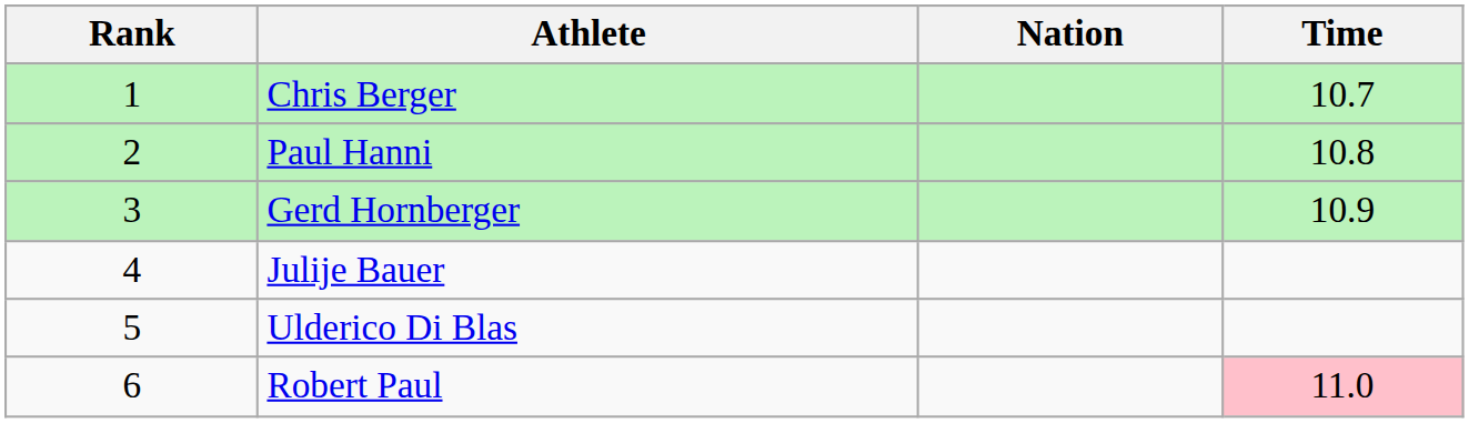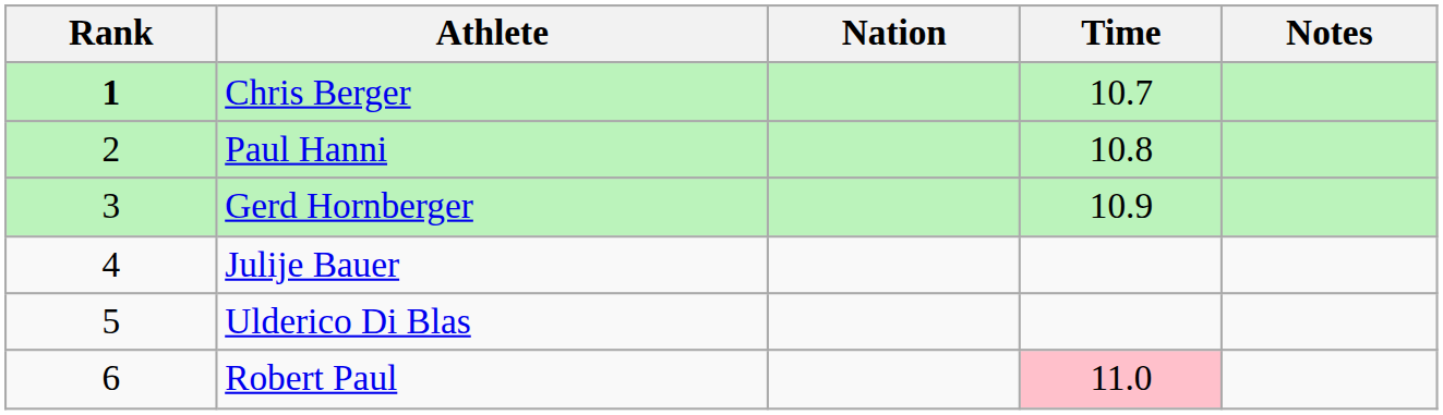 <table class="wikitable sortable" style="text-align:center;width: 50%">
 <tr>
 <th scope="col">Rank</th>
 <th scope="col">Athlete</th>
 <th scope="col">Nation</th>
 <th scope="col">Time</th>
+<th scope="col">Notes</th>
 </tr>
 <tr bgcolor=bbf3bb>
-<td>1</td>
+<td><strong>1</strong></td>
 <td align=left><a href='#'>Chris Berger</a></td>
 <td align=left></td>
 <td>10.7</td>
+<td></td>
 </tr>
 <tr bgcolor=bbf3bb>
 <td>2</td>
 <td align=left><a href='#'>Paul Hanni</a></td>
 <td align=left></td>
 <td>10.8</td>
+<td></td>
 </tr>
 <tr bgcolor=bbf3bb>
 <td>3</td>
 <td align=left><a href='#'>Gerd Hornberger</a></td>
 <td align=left></td>
 <td>10.9</td>
+<td></td>
 </tr>
 <tr>
 <td>4</td>
 <td align=left><a href='#'>Julije Bauer</a></td>
 <td align=left></td>
+<td></td>
 <td></td>
 </tr>
 <tr>
 <td>5</td>
 <td align=left><a href='#'>Ulderico Di Blas</a></td>
 <td align=left></td>
 <td></td>
+<td></td>
 </tr>
 <tr>
 <td>6</td>
 <td align=left><a href='#'>Robert Paul</a></td>
 <td align=left></td>
 <td style="background: pink;">11.0</td>
+<td></td>
 </tr>
 </table>
